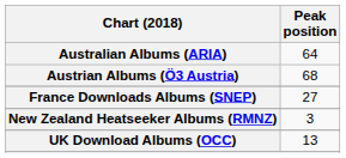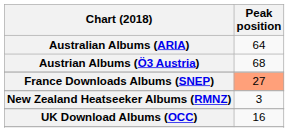 <table class="wikitable sortable plainrowheaders" style="text-align:center">
 <tr>
 <th scope="col">Chart (2018)</th>
 <th scope="col">Peak<br> position</th>
 </tr>
 <tr>
 <th scope="row">Australian Albums (<a href='#'>ARIA</a>)</th>
 <td>64</td>
 </tr>
 <tr>
 <th scope="row">Austrian Albums (<a href='#'>Ö3 Austria</a>)</th>
 <td>68</td>
 </tr>
 <tr>
 </tr>
 <tr>
 <th scope="row">France Downloads Albums (<a href='#'>SNEP</a>)</th>
-<td>27</td>
+<td style="background: lightsalmon;">27</td>
 </tr>
 <tr>
 </tr>
 <tr>
 <th scope="row">New Zealand Heatseeker Albums (<a href='#'>RMNZ</a>)</th>
 <td>3</td>
 </tr>
 <tr>
 </tr>
 <tr>
 </tr>
 <tr>
 <th scope="row">UK Download Albums (<a href='#'>OCC</a>)</th>
-<td>13</td>
+<td>16</td>
 </tr>
 <tr>
 </tr>
 <tr>
 </tr>
 <tr>
 </tr>
 </table>
